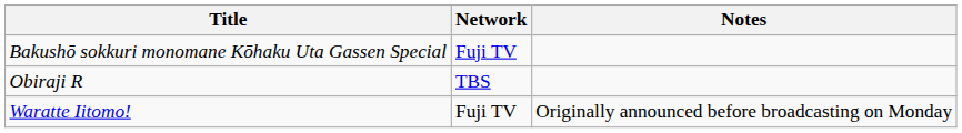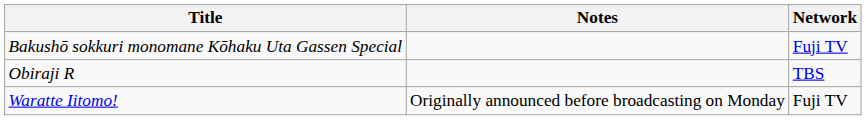 <table class="wikitable">
 <tr>
 <th>Title</th>
+<th>Notes</th>
 <th>Network</th>
-<th>Notes</th>
 </tr>
 <tr>
 <td><em>Bakushō sokkuri monomane Kōhaku Uta Gassen Special</em></td>
+<td></td>
 <td><a href='#'>Fuji TV</a></td>
-<td></td>
 </tr>
 <tr>
 <td><em>Obiraji R</em></td>
+<td></td>
 <td><a href='#'>TBS</a></td>
-<td></td>
 </tr>
 <tr>
 <td><em><a href='#'>Waratte Iitomo!</a></em></td>
+<td>Originally announced before broadcasting on Monday</td>
 <td>Fuji TV</td>
-<td>Originally announced before broadcasting on Monday</td>
 </tr>
 </table>
